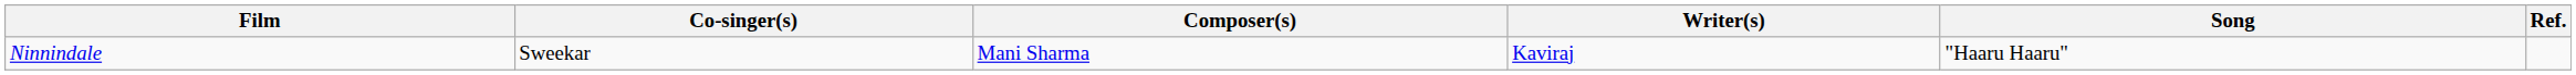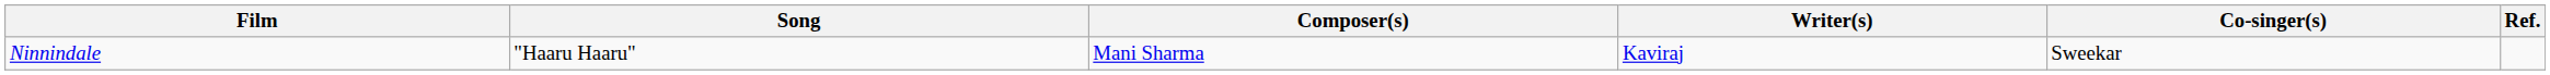 <table class="wikitable plainrowheaders" width="100%" textcolor:#000;">
 <tr>
 <th scope="col" width=20%><strong>Film</strong></th>
-<th scope="col" width=18%><strong>Co-singer(s)</strong></th>
+<th scope="col" width=23%><strong>Song</strong></th>
 <th scope="col" width=21%><strong>Composer(s)</strong></th>
 <th scope="col" width=17%><strong>Writer(s)</strong></th>
-<th scope="col" width=23%><strong>Song</strong></th>
+<th scope="col" width=18%><strong>Co-singer(s)</strong></th>
 <th scope="col" width=1%><strong>Ref.</strong></th>
 </tr>
 <tr>
 <td><em><a href='#'>Ninnindale</a></em></td>
-<td>Sweekar</td>
+<td>"Haaru Haaru"</td>
 <td><a href='#'>Mani Sharma</a></td>
 <td><a href='#'>Kaviraj</a></td>
-<td>"Haaru Haaru"</td>
+<td>Sweekar</td>
 <td></td>
 </tr>
 </table>
